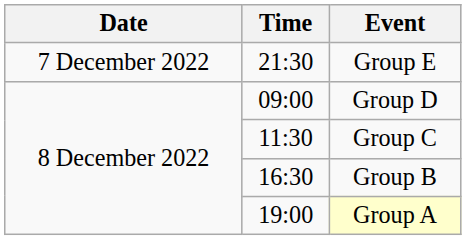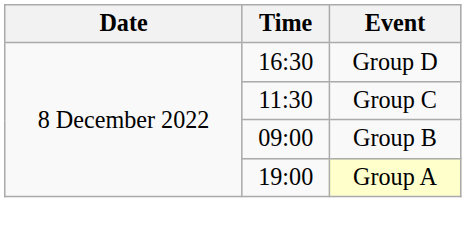 <table class = "wikitable" style="text-align:center;">
 <tr>
 <th width=150>Date</th>
 <th width=50>Time</th>
 <th width=80>Event</th>
 </tr>
 <tr>
-<td>7 December 2022</td>
-<td>21:30</td>
-<td>Group E</td>
-</tr>
-<tr>
 <td rowspan=4>8 December 2022</td>
-<td>09:00</td>
+<td>16:30</td>
 <td>Group D</td>
 </tr>
 <tr>
 <td>11:30</td>
 <td>Group C</td>
 </tr>
 <tr>
-<td>16:30</td>
+<td>09:00</td>
 <td>Group B</td>
 </tr>
 <tr>
 <td>19:00</td>
 <td bgcolor=ffffcc>Group A</td>
 </tr>
 </table>
